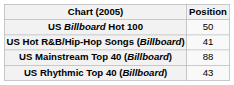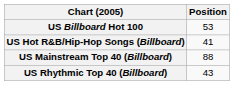 <table class="wikitable sortable plainrowheaders" style="text-align:center">
 <tr>
 <th>Chart (2005)</th>
 <th>Position</th>
 </tr>
 <tr>
 <th scope="row">US <em>Billboard</em> Hot 100</th>
-<td>50</td>
+<td>53</td>
 </tr>
 <tr>
 <th scope="row">US Hot R&B/Hip-Hop Songs (<em>Billboard</em>)</th>
 <td>41</td>
 </tr>
 <tr>
 <th scope="row">US Mainstream Top 40 (<em>Billboard</em>)</th>
 <td>88</td>
 </tr>
 <tr>
 <th scope="row">US Rhythmic Top 40 (<em>Billboard</em>)</th>
 <td>43</td>
 </tr>
 </table>
